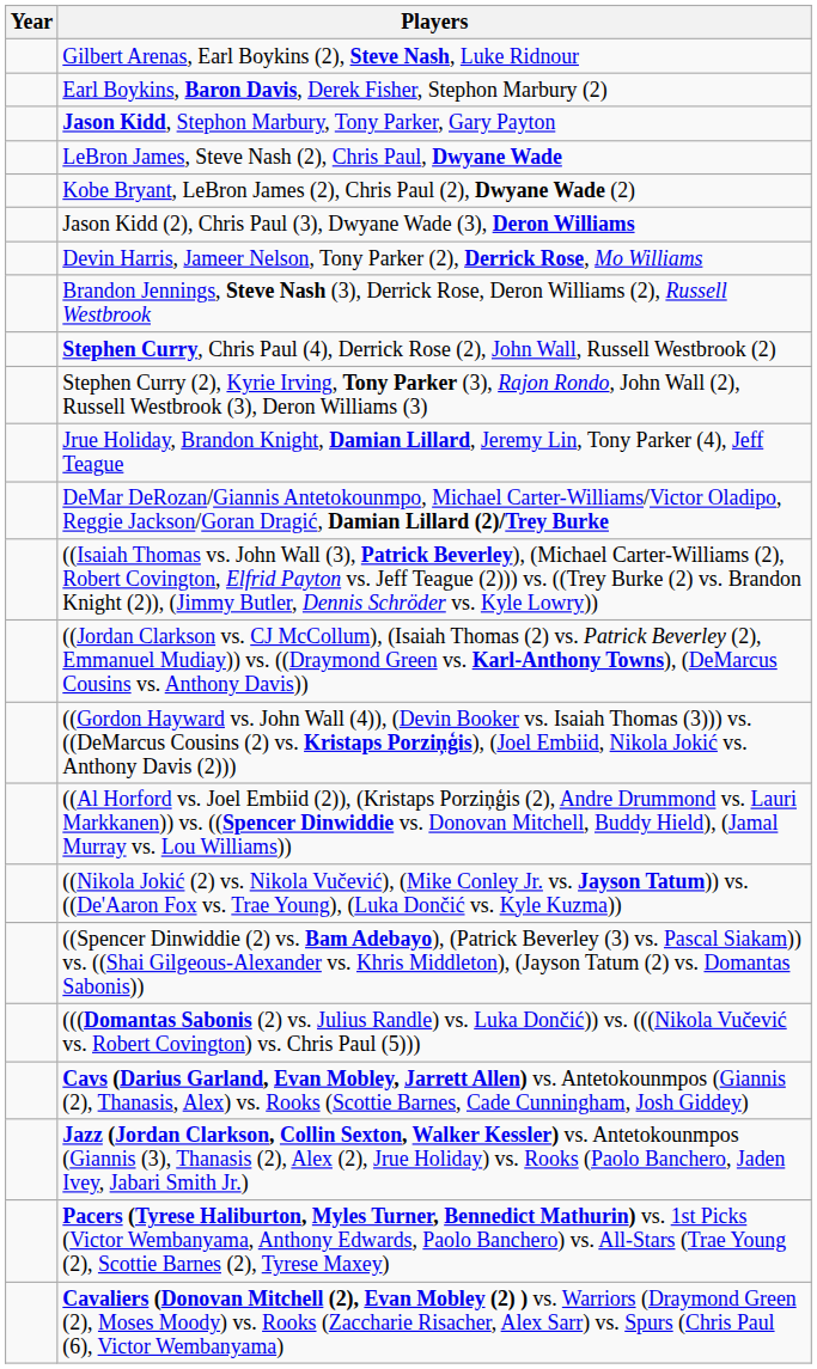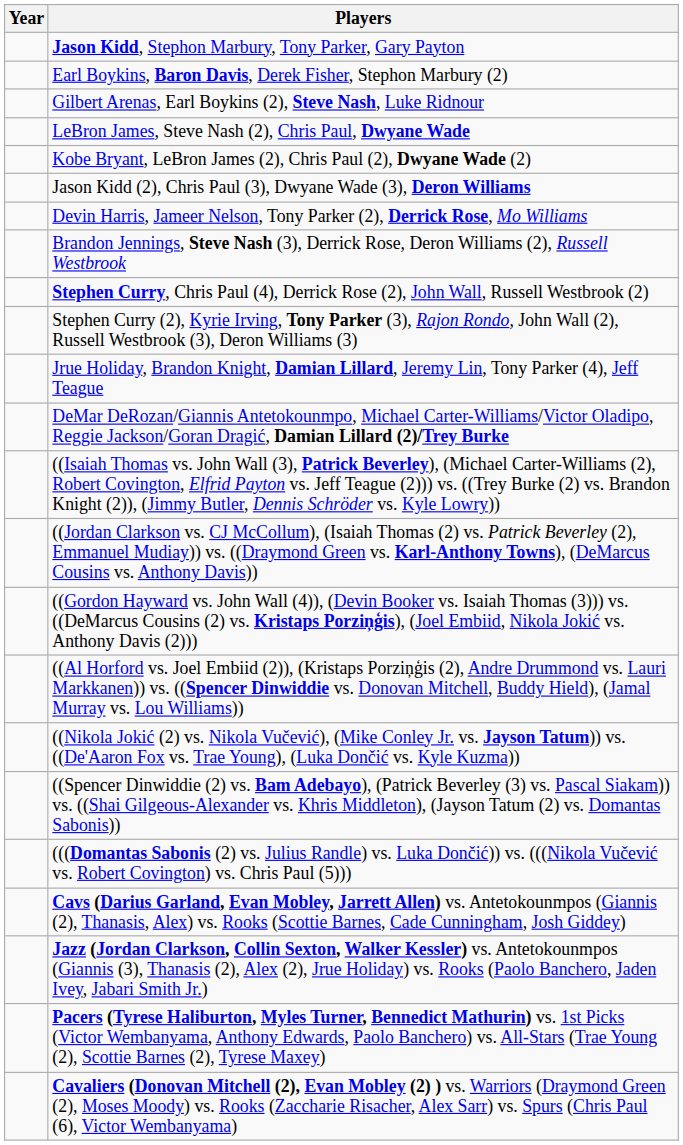 <table class="wikitable">
 <tr>
 <th>Year</th>
 <th>Players</th>
 </tr>
 <tr>
 <td></td>
-<td><a href='#'>Gilbert Arenas</a>, Earl Boykins (2), <strong><a href='#'>Steve Nash</a></strong>, <a href='#'>Luke Ridnour</a></td>
+<td><strong><a href='#'>Jason Kidd</a></strong>, <a href='#'>Stephon Marbury</a>, <a href='#'>Tony Parker</a>, <a href='#'>Gary Payton</a></td>
 </tr>
 <tr>
 <td></td>
 <td><a href='#'>Earl Boykins</a>, <strong><a href='#'>Baron Davis</a></strong>, <a href='#'>Derek Fisher</a>, Stephon Marbury (2)</td>
 </tr>
 <tr>
 <td></td>
-<td><strong><a href='#'>Jason Kidd</a></strong>, <a href='#'>Stephon Marbury</a>, <a href='#'>Tony Parker</a>, <a href='#'>Gary Payton</a></td>
+<td><a href='#'>Gilbert Arenas</a>, Earl Boykins (2), <strong><a href='#'>Steve Nash</a></strong>, <a href='#'>Luke Ridnour</a></td>
 </tr>
 <tr>
 <td></td>
 <td><a href='#'>LeBron James</a>, Steve Nash (2), <a href='#'>Chris Paul</a>, <strong><a href='#'>Dwyane Wade</a></strong></td>
 </tr>
 <tr>
 <td></td>
 <td><a href='#'>Kobe Bryant</a>, LeBron James (2), Chris Paul (2), <strong>Dwyane Wade</strong> (2)</td>
 </tr>
 <tr>
 <td></td>
 <td>Jason Kidd (2), Chris Paul (3), Dwyane Wade (3), <strong><a href='#'>Deron Williams</a></strong></td>
 </tr>
 <tr>
 <td></td>
 <td><a href='#'>Devin Harris</a>, <a href='#'>Jameer Nelson</a>, Tony Parker (2), <strong><a href='#'>Derrick Rose</a></strong>, <em><a href='#'>Mo Williams</a></em></td>
 </tr>
 <tr>
 <td></td>
 <td><a href='#'>Brandon Jennings</a>, <strong>Steve Nash</strong> (3), Derrick Rose, Deron Williams (2), <em><a href='#'>Russell Westbrook</a></em></td>
 </tr>
 <tr>
 <td></td>
 <td><strong><a href='#'>Stephen Curry</a></strong>, Chris Paul (4), Derrick Rose (2), <a href='#'>John Wall</a>, Russell Westbrook (2)</td>
 </tr>
 <tr>
 <td></td>
 <td>Stephen Curry (2), <a href='#'>Kyrie Irving</a>, <strong>Tony Parker</strong> (3), <em><a href='#'>Rajon Rondo</a></em>, John Wall (2), Russell Westbrook (3), Deron Williams (3)</td>
 </tr>
 <tr>
 <td></td>
 <td><a href='#'>Jrue Holiday</a>, <a href='#'>Brandon Knight</a>, <strong><a href='#'>Damian Lillard</a></strong>, <a href='#'>Jeremy Lin</a>, Tony Parker (4), <a href='#'>Jeff Teague</a></td>
 </tr>
 <tr>
 <td></td>
 <td><a href='#'>DeMar DeRozan</a>/<a href='#'>Giannis Antetokounmpo</a>, <a href='#'>Michael Carter-Williams</a>/<a href='#'>Victor Oladipo</a>, <a href='#'>Reggie Jackson</a>/<a href='#'>Goran Dragić</a>,<strong> Damian Lillard (2)/<a href='#'>Trey Burke</a></strong></td>
 </tr>
 <tr>
 <td></td>
 <td>((<a href='#'>Isaiah Thomas</a> vs. John Wall (3), <strong><a href='#'>Patrick Beverley</a></strong>), (Michael Carter-Williams (2), <a href='#'>Robert Covington</a>, <em><a href='#'>Elfrid Payton</a></em> vs. Jeff Teague (2))) vs. ((Trey Burke (2) vs. Brandon Knight (2)), (<a href='#'>Jimmy Butler</a>, <em><a href='#'>Dennis Schröder</a></em> vs. <a href='#'>Kyle Lowry</a>))</td>
 </tr>
 <tr>
 <td></td>
 <td>((<a href='#'>Jordan Clarkson</a> vs. <a href='#'>CJ McCollum</a>), (Isaiah Thomas (2) vs. <em>Patrick Beverley</em> (2), <a href='#'>Emmanuel Mudiay</a>)) vs. ((<a href='#'>Draymond Green</a> vs. <strong><a href='#'>Karl-Anthony Towns</a></strong>), (<a href='#'>DeMarcus Cousins</a> vs. <a href='#'>Anthony Davis</a>))</td>
 </tr>
 <tr>
 <td></td>
 <td>((<a href='#'>Gordon Hayward</a> vs. John Wall (4)), (<a href='#'>Devin Booker</a> vs. Isaiah Thomas (3))) vs. ((DeMarcus Cousins (2) vs. <strong><a href='#'>Kristaps Porziņģis</a></strong>), (<a href='#'>Joel Embiid</a>, <a href='#'>Nikola Jokić</a> vs. Anthony Davis (2)))</td>
 </tr>
 <tr>
 <td></td>
 <td>((<a href='#'>Al Horford</a> vs. Joel Embiid (2)), (Kristaps Porziņģis (2), <a href='#'>Andre Drummond</a> vs. <a href='#'>Lauri Markkanen</a>)) vs. ((<strong><a href='#'>Spencer Dinwiddie</a></strong> vs. <a href='#'>Donovan Mitchell</a>, <a href='#'>Buddy Hield</a>), (<a href='#'>Jamal Murray</a> vs. <a href='#'>Lou Williams</a>))</td>
 </tr>
 <tr>
 <td></td>
 <td>((<a href='#'>Nikola Jokić</a> (2) vs. <a href='#'>Nikola Vučević</a>), (<a href='#'>Mike Conley Jr.</a> vs. <strong><a href='#'>Jayson Tatum</a></strong>)) vs. ((<a href='#'>De'Aaron Fox</a> vs. <a href='#'>Trae Young</a>), (<a href='#'>Luka Dončić</a> vs. <a href='#'>Kyle Kuzma</a>))</td>
 </tr>
 <tr>
 <td></td>
 <td>((Spencer Dinwiddie (2) vs. <strong><a href='#'>Bam Adebayo</a></strong>), (Patrick Beverley (3) vs. <a href='#'>Pascal Siakam</a>)) vs. ((<a href='#'>Shai Gilgeous-Alexander</a> vs. <a href='#'>Khris Middleton</a>), (Jayson Tatum (2) vs. <a href='#'>Domantas Sabonis</a>))</td>
 </tr>
 <tr>
 <td></td>
 <td>(((<strong><a href='#'>Domantas Sabonis</a></strong> (2) vs. <a href='#'>Julius Randle</a>) vs. <a href='#'>Luka Dončić</a>)) vs. (((<a href='#'>Nikola Vučević</a> vs. <a href='#'>Robert Covington</a>) vs. Chris Paul (5)))</td>
 </tr>
 <tr>
 <td></td>
 <td><strong><a href='#'>Cavs</a> (<a href='#'>Darius Garland</a>, <a href='#'>Evan Mobley</a>, <a href='#'>Jarrett Allen</a>)</strong> vs. Antetokounmpos (<a href='#'>Giannis</a> (2), <a href='#'>Thanasis</a>, <a href='#'>Alex</a>) vs. <a href='#'>Rooks</a> (<a href='#'>Scottie Barnes</a>, <a href='#'>Cade Cunningham</a>, <a href='#'>Josh Giddey</a>)</td>
 </tr>
 <tr>
 <td></td>
 <td><strong><a href='#'>Jazz</a> (<a href='#'>Jordan Clarkson</a>, <a href='#'>Collin Sexton</a>, <a href='#'>Walker Kessler</a>)</strong> vs. Antetokounmpos (<a href='#'>Giannis</a> (3), <a href='#'>Thanasis</a> (2), <a href='#'>Alex</a> (2), <a href='#'>Jrue Holiday</a>) vs. <a href='#'>Rooks</a> (<a href='#'>Paolo Banchero</a>, <a href='#'>Jaden Ivey</a>, <a href='#'>Jabari Smith Jr.</a>)</td>
 </tr>
 <tr>
 <td></td>
 <td><strong><a href='#'>Pacers</a> (<a href='#'>Tyrese Haliburton</a>, <a href='#'>Myles Turner</a>, <a href='#'>Bennedict Mathurin</a>)</strong> vs. <a href='#'>1st Picks</a> (<a href='#'>Victor Wembanyama</a>, <a href='#'>Anthony Edwards</a>, <a href='#'>Paolo Banchero</a>) vs. <a href='#'>All-Stars</a> (<a href='#'>Trae Young</a> (2), <a href='#'>Scottie Barnes</a> (2), <a href='#'>Tyrese Maxey</a>)</td>
 </tr>
 <tr>
 <td></td>
 <td><strong><a href='#'>Cavaliers</a> (<a href='#'>Donovan Mitchell</a> (2), <a href='#'>Evan Mobley</a> (2) )</strong> vs. <a href='#'>Warriors</a> (<a href='#'>Draymond Green</a> (2), <a href='#'>Moses Moody</a>) vs. <a href='#'>Rooks</a> (<a href='#'>Zaccharie Risacher</a>, <a href='#'>Alex Sarr</a>) vs. <a href='#'>Spurs</a> (<a href='#'>Chris Paul</a> (6), <a href='#'>Victor Wembanyama</a>)</td>
 </tr>
 </table>
